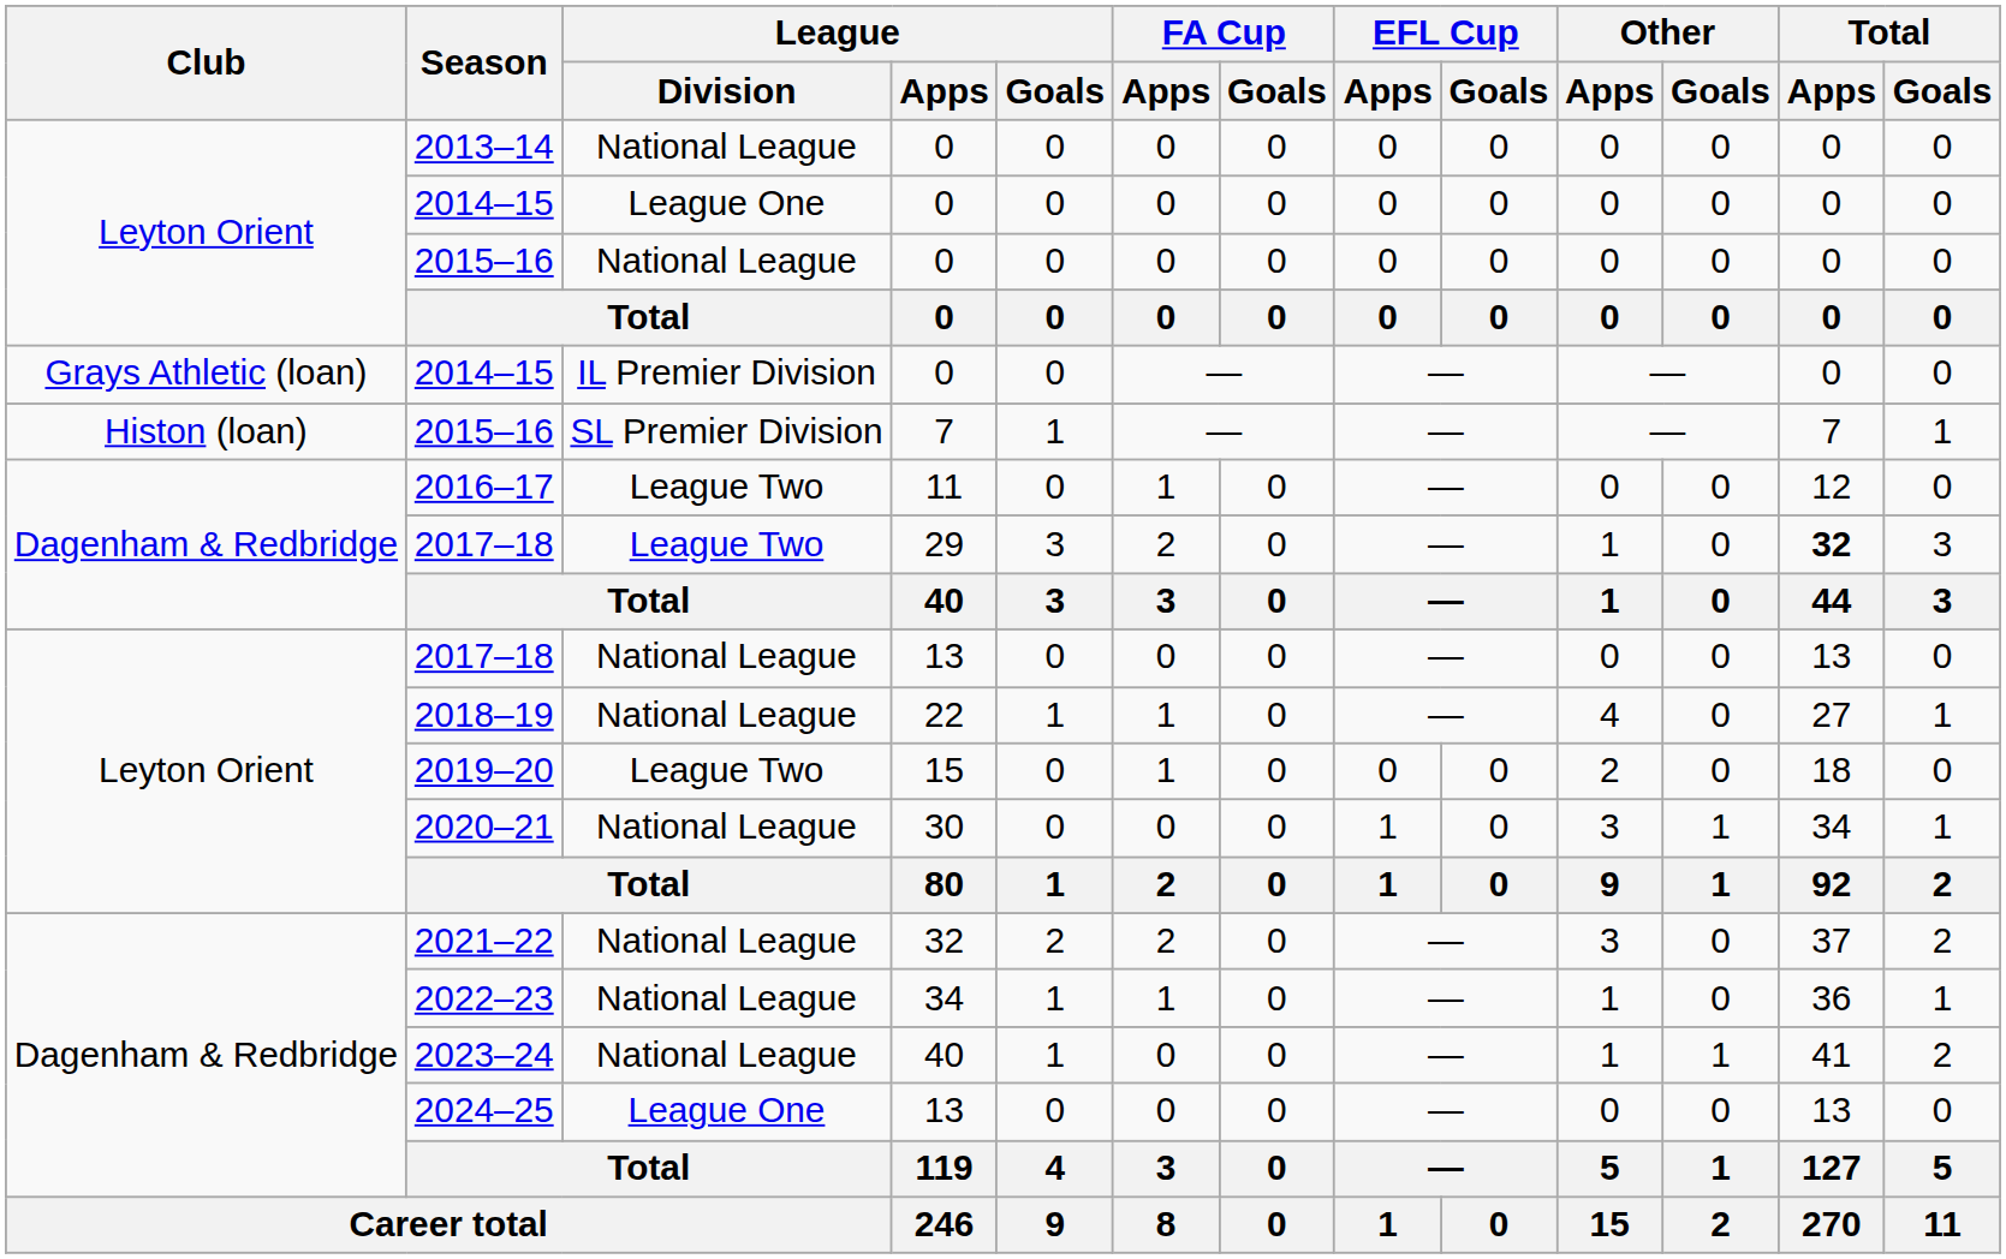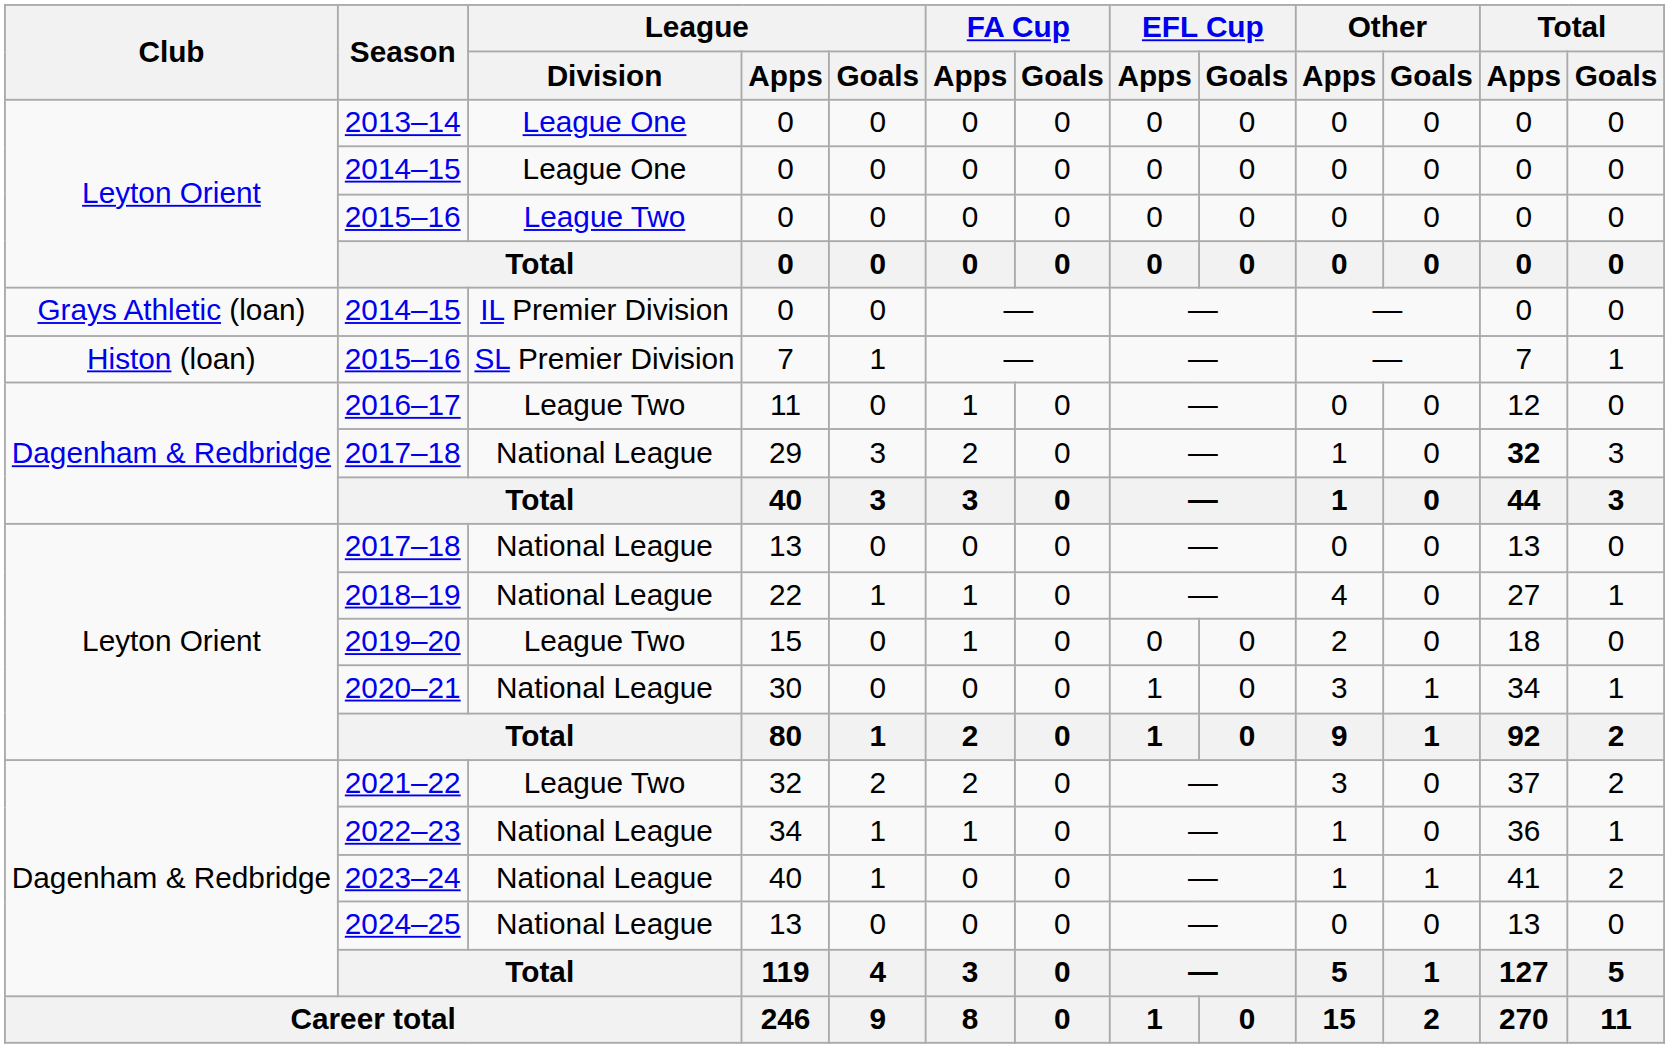 <table class=wikitable style=text-align:center>
 <tr>
 <th rowspan=2>Club</th>
 <th rowspan=2>Season</th>
 <th colspan=3>League</th>
 <th colspan=2><a href='#'>FA Cup</a></th>
 <th colspan=2><a href='#'>EFL Cup</a></th>
 <th colspan=2>Other</th>
 <th colspan=2>Total</th>
 </tr>
 <tr>
 <th>Division</th>
 <th>Apps</th>
 <th>Goals</th>
 <th>Apps</th>
 <th>Goals</th>
 <th>Apps</th>
 <th>Goals</th>
 <th>Apps</th>
 <th>Goals</th>
 <th>Apps</th>
 <th>Goals</th>
 </tr>
 <tr>
 <td rowspan="4"><a href='#'>Leyton Orient</a></td>
 <td><a href='#'>2013–14</a></td>
-<td>National League</td>
+<td><a href='#'>League One</a></td>
 <td>0</td>
 <td>0</td>
 <td>0</td>
 <td>0</td>
 <td>0</td>
 <td>0</td>
 <td>0</td>
 <td>0</td>
 <td>0</td>
 <td>0</td>
 </tr>
 <tr>
 <td><a href='#'>2014–15</a></td>
 <td>League One</td>
 <td>0</td>
 <td>0</td>
 <td>0</td>
 <td>0</td>
 <td>0</td>
 <td>0</td>
 <td>0</td>
 <td>0</td>
 <td>0</td>
 <td>0</td>
 </tr>
 <tr>
 <td><a href='#'>2015–16</a></td>
-<td>National League</td>
+<td><a href='#'>League Two</a></td>
 <td>0</td>
 <td>0</td>
 <td>0</td>
 <td>0</td>
 <td>0</td>
 <td>0</td>
 <td>0</td>
 <td>0</td>
 <td>0</td>
 <td>0</td>
 </tr>
 <tr>
 <th colspan=2>Total</th>
 <th>0</th>
 <th>0</th>
 <th>0</th>
 <th>0</th>
 <th>0</th>
 <th>0</th>
 <th>0</th>
 <th>0</th>
 <th>0</th>
 <th>0</th>
 </tr>
 <tr>
 <td><a href='#'>Grays Athletic</a> (loan)</td>
 <td><a href='#'>2014–15</a></td>
 <td><a href='#'>IL</a> Premier Division</td>
 <td>0</td>
 <td>0</td>
 <td colspan=2>—</td>
 <td colspan=2>—</td>
 <td colspan=2>—</td>
 <td>0</td>
 <td>0</td>
 </tr>
 <tr>
 <td><a href='#'>Histon</a> (loan)</td>
 <td><a href='#'>2015–16</a></td>
 <td><a href='#'>SL</a> Premier Division</td>
 <td>7</td>
 <td>1</td>
 <td colspan=2>—</td>
 <td colspan=2>—</td>
 <td colspan=2>—</td>
 <td>7</td>
 <td>1</td>
 </tr>
 <tr>
 <td rowspan="3"><a href='#'>Dagenham & Redbridge</a></td>
 <td><a href='#'>2016–17</a></td>
 <td>League Two</td>
 <td>11</td>
 <td>0</td>
 <td>1</td>
 <td>0</td>
 <td colspan=2>—</td>
 <td>0</td>
 <td>0</td>
 <td>12</td>
 <td>0</td>
 </tr>
 <tr>
 <td><a href='#'>2017–18</a></td>
-<td><a href='#'>League Two</a></td>
+<td>National League</td>
 <td>29</td>
 <td>3</td>
 <td>2</td>
 <td>0</td>
 <td colspan=2>—</td>
 <td>1</td>
 <td>0</td>
 <td><strong>32</strong></td>
 <td>3</td>
 </tr>
 <tr>
 <th colspan=2>Total</th>
 <th>40</th>
 <th>3</th>
 <th>3</th>
 <th>0</th>
 <th colspan=2>—</th>
 <th>1</th>
 <th>0</th>
 <th>44</th>
 <th>3</th>
 </tr>
 <tr>
 <td rowspan="5">Leyton Orient</td>
 <td><a href='#'>2017–18</a></td>
 <td>National League</td>
 <td>13</td>
 <td>0</td>
 <td>0</td>
 <td>0</td>
 <td colspan=2>—</td>
 <td>0</td>
 <td>0</td>
 <td>13</td>
 <td>0</td>
 </tr>
 <tr>
 <td><a href='#'>2018–19</a></td>
 <td>National League</td>
 <td>22</td>
 <td>1</td>
 <td>1</td>
 <td>0</td>
 <td colspan=2>—</td>
 <td>4</td>
 <td>0</td>
 <td>27</td>
 <td>1</td>
 </tr>
 <tr>
 <td><a href='#'>2019–20</a></td>
 <td>League Two</td>
 <td>15</td>
 <td>0</td>
 <td>1</td>
 <td>0</td>
 <td>0</td>
 <td>0</td>
 <td>2</td>
 <td>0</td>
 <td>18</td>
 <td>0</td>
 </tr>
 <tr>
 <td><a href='#'>2020–21</a></td>
 <td>National League</td>
 <td>30</td>
 <td>0</td>
 <td>0</td>
 <td>0</td>
 <td>1</td>
 <td>0</td>
 <td>3</td>
 <td>1</td>
 <td>34</td>
 <td>1</td>
 </tr>
 <tr>
 <th colspan=2>Total</th>
 <th>80</th>
 <th>1</th>
 <th>2</th>
 <th>0</th>
 <th>1</th>
 <th>0</th>
 <th>9</th>
 <th>1</th>
 <th>92</th>
 <th>2</th>
 </tr>
 <tr>
 <td rowspan="5">Dagenham & Redbridge</td>
 <td><a href='#'>2021–22</a></td>
-<td>National League</td>
+<td>League Two</td>
 <td>32</td>
 <td>2</td>
 <td>2</td>
 <td>0</td>
 <td colspan=2>—</td>
 <td>3</td>
 <td>0</td>
 <td>37</td>
 <td>2</td>
 </tr>
 <tr>
 <td><a href='#'>2022–23</a></td>
 <td>National League</td>
 <td>34</td>
 <td>1</td>
 <td>1</td>
 <td>0</td>
 <td colspan=2>—</td>
 <td>1</td>
 <td>0</td>
 <td>36</td>
 <td>1</td>
 </tr>
 <tr>
 <td><a href='#'>2023–24</a></td>
 <td>National League</td>
 <td>40</td>
 <td>1</td>
 <td>0</td>
 <td>0</td>
 <td colspan=2>—</td>
 <td>1</td>
 <td>1</td>
 <td>41</td>
 <td>2</td>
 </tr>
 <tr>
 <td><a href='#'>2024–25</a></td>
-<td><a href='#'>League One</a></td>
+<td>National League</td>
 <td>13</td>
 <td>0</td>
 <td>0</td>
 <td>0</td>
 <td colspan=2>—</td>
 <td>0</td>
 <td>0</td>
 <td>13</td>
 <td>0</td>
 </tr>
 <tr>
 <th colspan=2>Total</th>
 <th>119</th>
 <th>4</th>
 <th>3</th>
 <th>0</th>
 <th colspan=2>—</th>
 <th>5</th>
 <th>1</th>
 <th>127</th>
 <th>5</th>
 </tr>
 <tr>
 <th colspan=3>Career total</th>
 <th>246</th>
 <th>9</th>
 <th>8</th>
 <th>0</th>
 <th>1</th>
 <th>0</th>
 <th>15</th>
 <th>2</th>
 <th>270</th>
 <th>11</th>
 </tr>
 </table>
